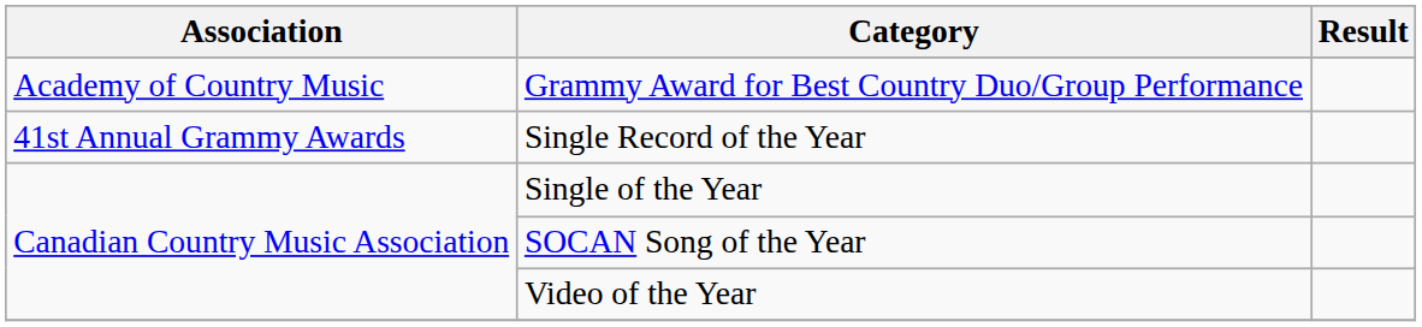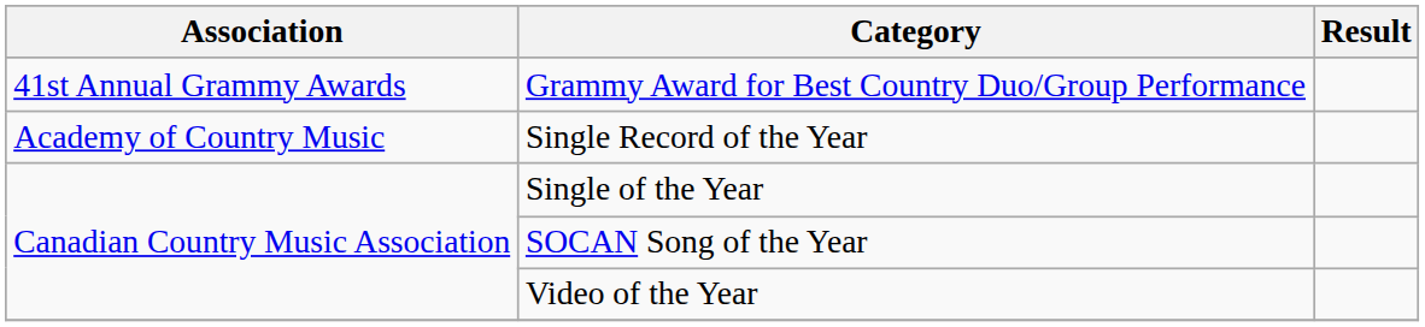 <table class="wikitable">
 <tr>
 <th>Association</th>
 <th>Category</th>
 <th>Result</th>
 </tr>
 <tr>
-<td><a href='#'>Academy of Country Music</a></td>
+<td><a href='#'>41st Annual Grammy Awards</a></td>
 <td><a href='#'>Grammy Award for Best Country Duo/Group Performance</a></td>
 <td></td>
 </tr>
 <tr>
-<td><a href='#'>41st Annual Grammy Awards</a></td>
+<td><a href='#'>Academy of Country Music</a></td>
 <td>Single Record of the Year</td>
 <td></td>
 </tr>
 <tr>
 <td rowspan="3"><a href='#'>Canadian Country Music Association</a></td>
 <td>Single of the Year</td>
 <td></td>
 </tr>
 <tr>
 <td><a href='#'>SOCAN</a> Song of the Year</td>
 <td></td>
 </tr>
 <tr>
 <td>Video of the Year</td>
 <td></td>
 </tr>
 <tr>
 </tr>
 </table>
